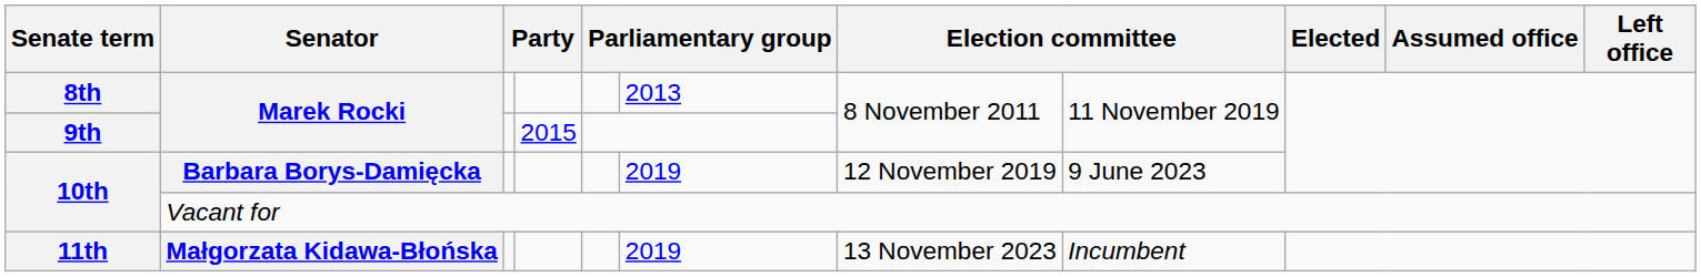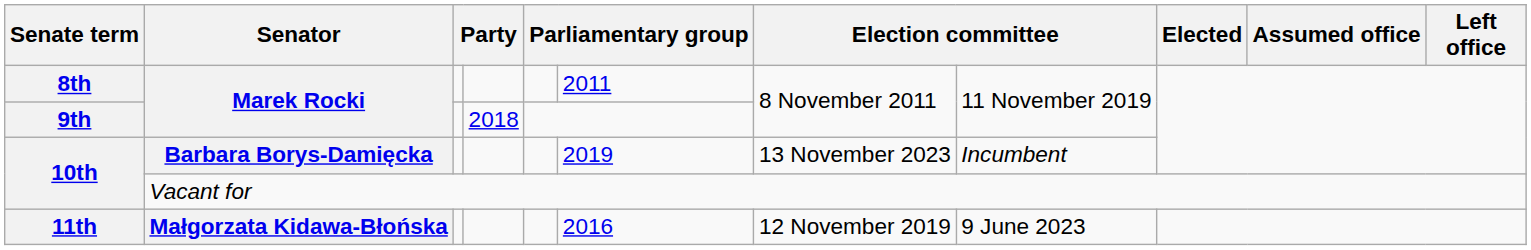 <table class="wikitable plainrowheaders">
 <tr>
 <th>Senate term</th>
 <th>Senator</th>
 <th colspan="2">Party</th>
 <th colspan="2">Parliamentary group</th>
 <th colspan="2">Election committee</th>
 <th>Elected</th>
 <th>Assumed office</th>
 <th style=width:4em>Left office</th>
 </tr>
 <tr>
 <th scope=row style="text-align:center;"><a href='#'>8th</a></th>
 <th rowspan="2"><a href='#'>Marek Rocki</a><br></th>
 <td></td>
 <td></td>
 <td></td>
-<td><a href='#'>2013</a></td>
+<td><a href='#'>2011</a></td>
 <td rowspan="2">8 November 2011</td>
 <td rowspan="2">11 November 2019</td>
 </tr>
 <tr>
 <th scope=row style="text-align:center;"><a href='#'>9th</a></th>
 <td></td>
-<td><a href='#'>2015</a></td>
+<td><a href='#'>2018</a></td>
 </tr>
 <tr>
 <th rowspan="2" scope=row style="text-align:center;"><a href='#'>10th</a></th>
 <th><a href='#'>Barbara Borys-Damięcka</a><br></th>
 <td></td>
 <td></td>
 <td></td>
 <td><a href='#'>2019</a></td>
-<td>12 November 2019</td>
-<td>9 June 2023</td>
+<td>13 November 2023</td>
+<td><em>Incumbent</em></td>
 </tr>
 <tr>
 <td colspan="10"><em>Vacant for </em></td>
 </tr>
 <tr>
 <th scope=row style="text-align:center;"><a href='#'>11th</a></th>
 <th><a href='#'>Małgorzata Kidawa-Błońska</a></th>
 <td></td>
 <td></td>
 <td></td>
-<td><a href='#'>2019</a></td>
-<td>13 November 2023</td>
-<td><em>Incumbent</em></td>
+<td><a href='#'>2016</a></td>
+<td>12 November 2019</td>
+<td>9 June 2023</td>
 </tr>
 </table>
